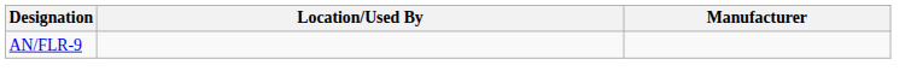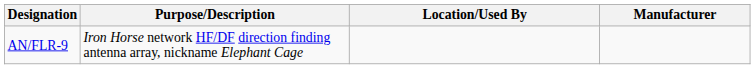 <table class="wikitable sortable">
 <tr>
 <th scope="col">Designation</th>
+<th scope="col" style="width: 500px;">Purpose/Description</th>
 <th scope="col" style="width: 500px;">Location/Used By</th>
 <th scope="col" style="width: 250px;">Manufacturer</th>
 </tr>
 <tr>
 <td><a href='#'>AN/FLR-9</a></td>
+<td><em>Iron Horse</em> network <a href='#'>HF/DF</a> <a href='#'>direction finding</a> antenna array, nickname <em>Elephant Cage</em></td>
 <td></td>
 <td></td>
 </tr>
 </table>
